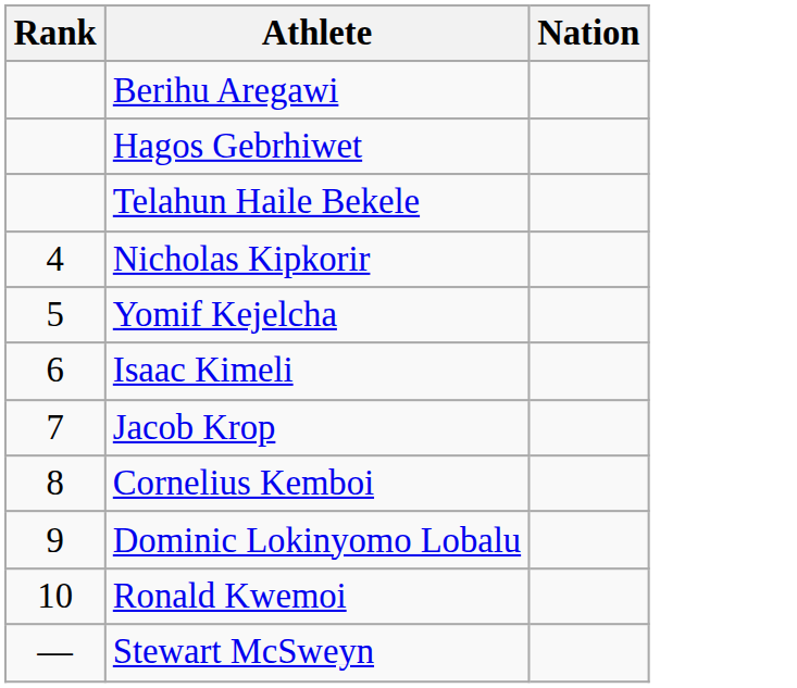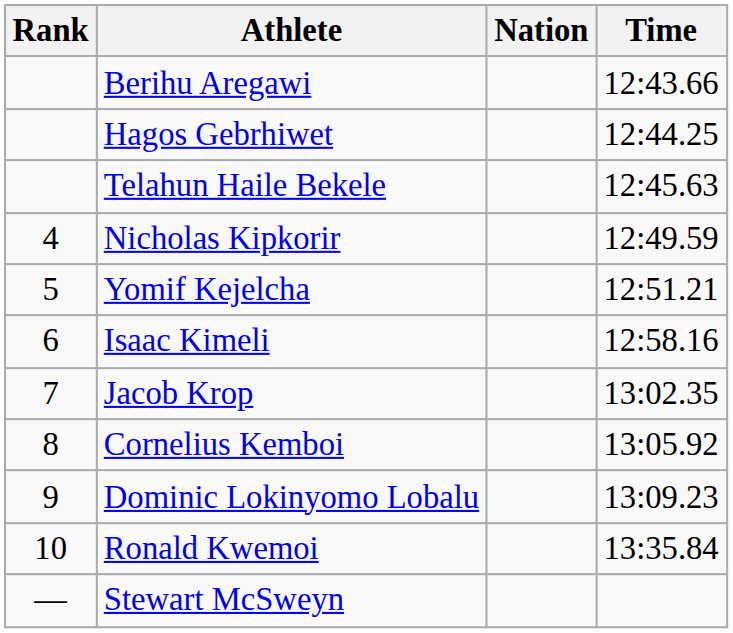 <table class="wikitable">
 <tr>
 <th scope="col">Rank</th>
 <th scope="col">Athlete</th>
 <th scope="col">Nation</th>
+<th scope="col">Time</th>
 </tr>
 <tr>
 <td align=center></td>
 <td><a href='#'>Berihu Aregawi</a></td>
 <td></td>
+<td>12:43.66</td>
 </tr>
 <tr>
 <td align=center></td>
 <td><a href='#'>Hagos Gebrhiwet</a></td>
 <td></td>
+<td>12:44.25</td>
 </tr>
 <tr>
 <td align=center></td>
 <td><a href='#'>Telahun Haile Bekele</a></td>
 <td></td>
+<td>12:45.63</td>
 </tr>
 <tr>
 <td align=center>4</td>
 <td><a href='#'>Nicholas Kipkorir</a></td>
 <td></td>
+<td>12:49.59</td>
 </tr>
 <tr>
 <td align=center>5</td>
 <td><a href='#'>Yomif Kejelcha</a></td>
 <td></td>
+<td>12:51.21</td>
 </tr>
 <tr>
 <td align=center>6</td>
 <td><a href='#'>Isaac Kimeli</a></td>
 <td></td>
+<td>12:58.16</td>
 </tr>
 <tr>
 <td align=center>7</td>
 <td><a href='#'>Jacob Krop</a></td>
 <td></td>
+<td>13:02.35</td>
 </tr>
 <tr>
 <td align=center>8</td>
 <td><a href='#'>Cornelius Kemboi</a></td>
 <td></td>
+<td>13:05.92</td>
 </tr>
 <tr>
 <td align=center>9</td>
 <td><a href='#'>Dominic Lokinyomo Lobalu</a></td>
 <td></td>
+<td>13:09.23</td>
 </tr>
 <tr>
 <td align=center>10</td>
 <td><a href='#'>Ronald Kwemoi</a></td>
 <td></td>
+<td>13:35.84</td>
 </tr>
 <tr>
 <td align=center>—</td>
 <td><a href='#'>Stewart McSweyn</a></td>
 <td></td>
+<td></td>
 </tr>
 </table>
